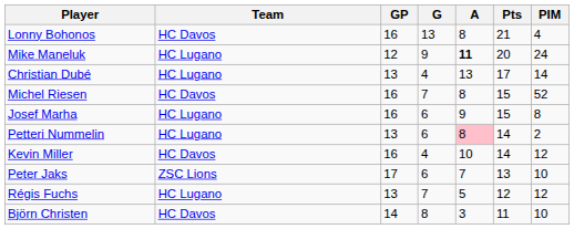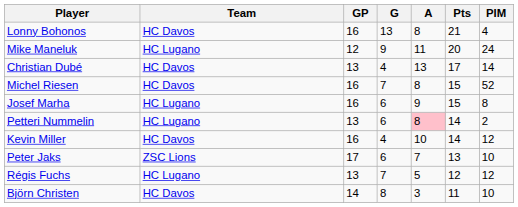 <table class="wikitable">
 <tr>
 <th bgcolor="#DDDDFF" width="20%">Player</th>
 <th bgcolor="#DDDDFF" width="30%">Team</th>
 <th bgcolor="#DDDDFF" width="5%">GP</th>
 <th bgcolor="#DDDDFF" width="5%">G</th>
 <th bgcolor="#DDDDFF" width="5%">A</th>
 <th bgcolor="#DDDDFF" width="5%">Pts</th>
 <th bgcolor="#DDDDFF" width="5%">PIM</th>
 </tr>
 <tr>
 <td><a href='#'>Lonny Bohonos</a></td>
 <td><a href='#'>HC Davos</a></td>
 <td>16</td>
 <td>13</td>
 <td>8</td>
 <td>21</td>
 <td>4</td>
 </tr>
 <tr>
 <td><a href='#'>Mike Maneluk</a></td>
 <td><a href='#'>HC Lugano</a></td>
 <td>12</td>
 <td>9</td>
-<td><strong>11</strong></td>
+<td>11</td>
 <td>20</td>
 <td>24</td>
 </tr>
 <tr>
 <td><a href='#'>Christian Dubé</a></td>
-<td><a href='#'>HC Lugano</a></td>
+<td><a href='#'>HC Davos</a></td>
 <td>13</td>
 <td>4</td>
 <td>13</td>
 <td>17</td>
 <td>14</td>
 </tr>
 <tr>
 <td><a href='#'>Michel Riesen</a></td>
 <td><a href='#'>HC Davos</a></td>
 <td>16</td>
 <td>7</td>
 <td>8</td>
 <td>15</td>
 <td>52</td>
 </tr>
 <tr>
 <td><a href='#'>Josef Marha</a></td>
 <td><a href='#'>HC Lugano</a></td>
 <td>16</td>
 <td>6</td>
 <td>9</td>
 <td>15</td>
 <td>8</td>
 </tr>
 <tr>
 <td><a href='#'>Petteri Nummelin</a></td>
 <td><a href='#'>HC Lugano</a></td>
 <td>13</td>
 <td>6</td>
 <td style="background: pink;">8</td>
 <td>14</td>
 <td>2</td>
 </tr>
 <tr>
 <td><a href='#'>Kevin Miller</a></td>
 <td><a href='#'>HC Davos</a></td>
 <td>16</td>
 <td>4</td>
 <td>10</td>
 <td>14</td>
 <td>12</td>
 </tr>
 <tr>
 <td><a href='#'>Peter Jaks</a></td>
 <td><a href='#'>ZSC Lions</a></td>
 <td>17</td>
 <td>6</td>
 <td>7</td>
 <td>13</td>
 <td>10</td>
 </tr>
 <tr>
 <td><a href='#'>Régis Fuchs</a></td>
 <td><a href='#'>HC Lugano</a></td>
 <td>13</td>
 <td>7</td>
 <td>5</td>
 <td>12</td>
 <td>12</td>
 </tr>
 <tr>
 <td><a href='#'>Björn Christen</a></td>
 <td><a href='#'>HC Davos</a></td>
 <td>14</td>
 <td>8</td>
 <td>3</td>
 <td>11</td>
 <td>10</td>
 </tr>
 </table>
